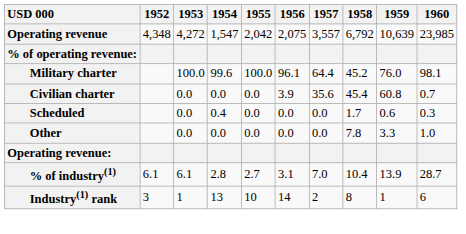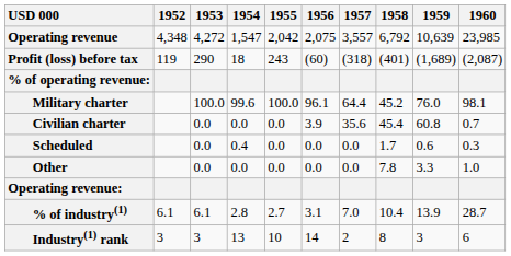 <table class="wikitable plain-row-headers defaultright">
 <tr>
 <th style="text-align: left;">USD 000</th>
 <th>1952</th>
 <th>1953</th>
 <th>1954</th>
 <th>1955</th>
 <th>1956</th>
 <th>1957</th>
 <th>1958</th>
 <th>1959</th>
 <th>1960</th>
 </tr>
 <tr>
 <th style="text-align: left;">Operating revenue</th>
 <td>4,348</td>
 <td>4,272</td>
 <td>1,547</td>
 <td>2,042</td>
 <td>2,075</td>
 <td>3,557</td>
 <td>6,792</td>
 <td>10,639</td>
 <td>23,985</td>
+</tr>
+<tr>
+<th style="text-align: left;">Profit (loss) before tax</th>
+<td>119</td>
+<td>290</td>
+<td>18</td>
+<td>243</td>
+<td>(60)</td>
+<td>(318)</td>
+<td>(401)</td>
+<td>(1,689)</td>
+<td>(2,087)</td>
 </tr>
 <tr>
 <th style="text-align: left;">% of operating revenue:</th>
 <th></th>
 <th></th>
 <th></th>
 <th></th>
 <th></th>
 <th></th>
 <th></th>
 <th></th>
 <th></th>
 </tr>
 <tr>
 <th style="text-align: left; padding-left: 2em;">Military charter</th>
 <td></td>
 <td>100.0</td>
 <td>99.6</td>
 <td>100.0</td>
 <td>96.1</td>
 <td>64.4</td>
 <td>45.2</td>
 <td>76.0</td>
 <td>98.1</td>
 </tr>
 <tr>
 <th style="text-align: left; padding-left: 2em;">Civilian charter</th>
 <td></td>
 <td>0.0</td>
 <td>0.0</td>
 <td>0.0</td>
 <td>3.9</td>
 <td>35.6</td>
 <td>45.4</td>
 <td>60.8</td>
 <td>0.7</td>
 </tr>
 <tr>
 <th style="text-align: left; padding-left: 2em;">Scheduled</th>
 <td></td>
 <td>0.0</td>
 <td>0.4</td>
 <td>0.0</td>
 <td>0.0</td>
 <td>0.0</td>
 <td>1.7</td>
 <td>0.6</td>
 <td>0.3</td>
 </tr>
 <tr>
 <th style="text-align: left; padding-left: 2em;">Other</th>
 <td></td>
 <td>0.0</td>
 <td>0.0</td>
 <td>0.0</td>
 <td>0.0</td>
 <td>0.0</td>
 <td>7.8</td>
 <td>3.3</td>
 <td>1.0</td>
 </tr>
 <tr>
 <th style="text-align: left;">Operating revenue:</th>
 <th></th>
 <th></th>
 <th></th>
 <th></th>
 <th></th>
 <th></th>
 <th></th>
 <th></th>
 <th></th>
 </tr>
 <tr>
 <th style="text-align: left; padding-left: 2em;">% of industry<sup>(1)</sup></th>
 <td>6.1</td>
 <td>6.1</td>
 <td>2.8</td>
 <td>2.7</td>
 <td>3.1</td>
 <td>7.0</td>
 <td>10.4</td>
 <td>13.9</td>
 <td>28.7</td>
 </tr>
 <tr>
 <th style="text-align: left; padding-left: 2em;">Industry<sup>(1)</sup> rank</th>
 <td>3</td>
-<td>1</td>
+<td>3</td>
 <td>13</td>
 <td>10</td>
 <td>14</td>
 <td>2</td>
 <td>8</td>
-<td>1</td>
+<td>3</td>
 <td>6</td>
 </tr>
 </table>
